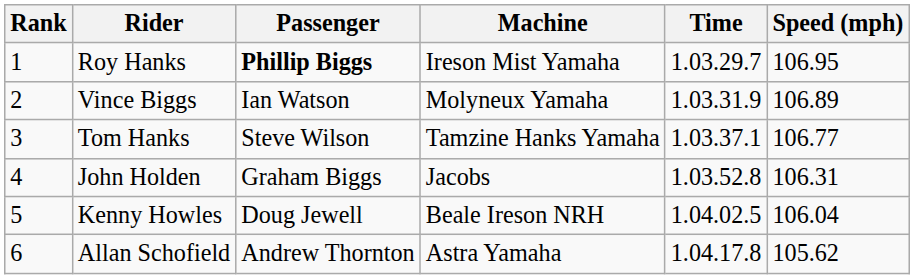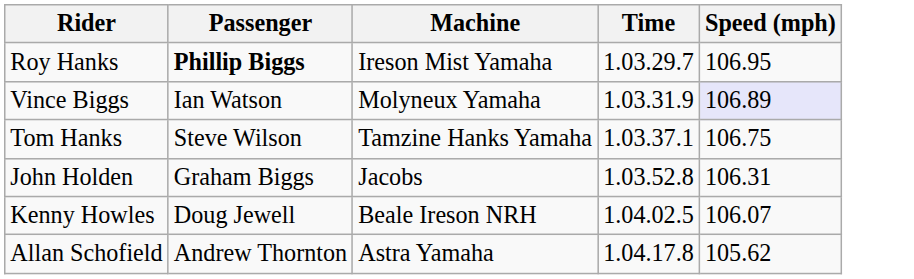 <table class="wikitable">
 <tr>
-<th>Rank</th>
 <th>Rider</th>
 <th>Passenger</th>
 <th>Machine</th>
 <th>Time</th>
 <th>Speed (mph)</th>
 </tr>
 <tr>
-<td>1</td>
 <td> Roy Hanks</td>
 <td><strong>Phillip Biggs</strong></td>
 <td>Ireson Mist Yamaha</td>
 <td>1.03.29.7</td>
 <td>106.95</td>
 </tr>
 <tr>
-<td>2</td>
 <td>Vince Biggs</td>
 <td>Ian Watson</td>
 <td>Molyneux Yamaha</td>
 <td>1.03.31.9</td>
-<td>106.89</td>
+<td style="background: lavender;">106.89</td>
 </tr>
 <tr>
-<td>3</td>
 <td> Tom Hanks</td>
 <td>Steve Wilson</td>
 <td>Tamzine Hanks Yamaha</td>
 <td>1.03.37.1</td>
-<td>106.77</td>
+<td>106.75</td>
 </tr>
 <tr>
-<td>4</td>
 <td> John Holden</td>
 <td>Graham Biggs</td>
 <td>Jacobs</td>
 <td>1.03.52.8</td>
 <td>106.31</td>
 </tr>
 <tr>
-<td>5</td>
 <td> Kenny Howles</td>
 <td>Doug Jewell</td>
 <td>Beale Ireson NRH</td>
 <td>1.04.02.5</td>
-<td>106.04</td>
+<td>106.07</td>
 </tr>
 <tr>
-<td>6</td>
 <td> Allan Schofield</td>
 <td>Andrew Thornton</td>
 <td>Astra Yamaha</td>
 <td>1.04.17.8</td>
 <td>105.62</td>
 </tr>
 </table>
